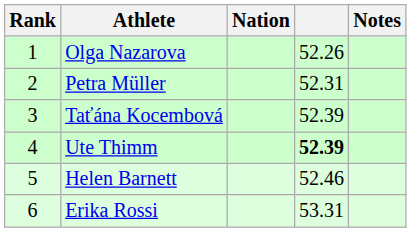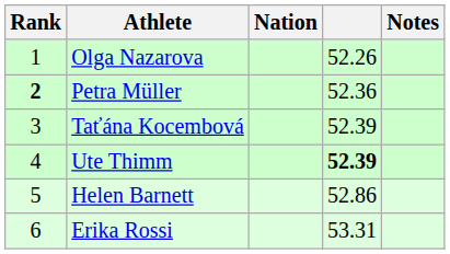 <table class="wikitable sortable" style="text-align:center">
 <tr>
 <th scope="col">Rank</th>
 <th scope="col">Athlete</th>
 <th scope="col">Nation</th>
 <th scope="col"></th>
 <th scope="col">Notes</th>
 </tr>
 <tr bgcolor=ccffcc>
 <td>1</td>
 <td align=left><a href='#'>Olga Nazarova</a></td>
 <td align=left></td>
 <td>52.26</td>
 <td></td>
 </tr>
 <tr bgcolor=ccffcc>
-<td>2</td>
+<td><strong>2</strong></td>
 <td align=left><a href='#'>Petra Müller</a></td>
 <td align=left></td>
-<td>52.31</td>
+<td>52.36</td>
 <td></td>
 </tr>
 <tr bgcolor=ccffcc>
 <td>3</td>
 <td align=left><a href='#'>Taťána Kocembová</a></td>
 <td align=left></td>
 <td>52.39</td>
 <td></td>
 </tr>
 <tr bgcolor=ccffcc>
 <td>4</td>
 <td align=left><a href='#'>Ute Thimm</a></td>
 <td align=left></td>
 <td><strong>52.39</strong></td>
 <td></td>
 </tr>
 <tr bgcolor=ddffdd>
 <td>5</td>
 <td align=left><a href='#'>Helen Barnett</a></td>
 <td align=left></td>
-<td>52.46</td>
+<td>52.86</td>
 <td></td>
 </tr>
 <tr bgcolor=ddffdd>
 <td>6</td>
 <td align=left><a href='#'>Erika Rossi</a></td>
 <td align=left></td>
 <td>53.31</td>
 <td></td>
 </tr>
 </table>
